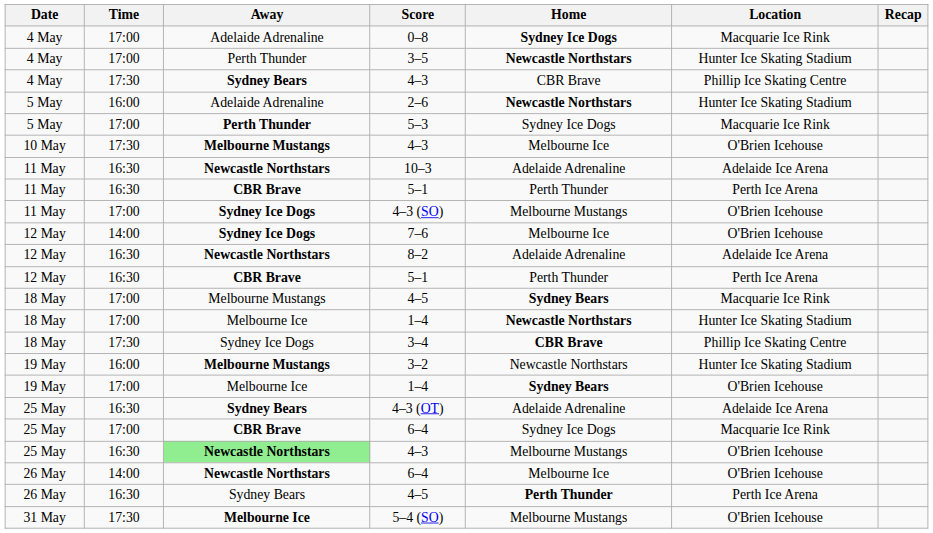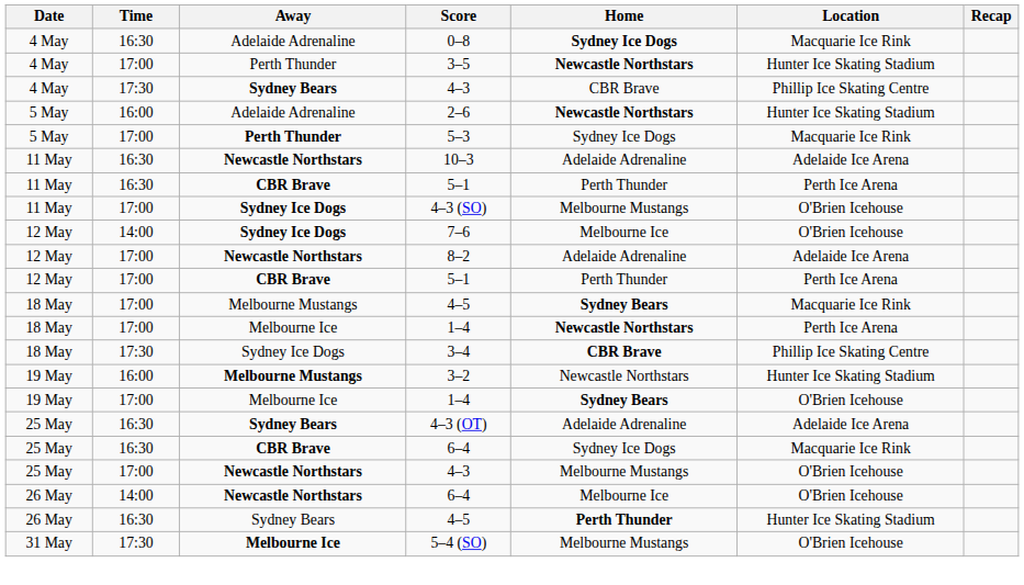 <table class="wikitable" width="85%" style="margin: 1em auto 1em auto">
 <tr>
 <th width="5%">Date</th>
 <th width="5%">Time</th>
 <th width="13%">Away</th>
 <th width="6%">Score</th>
 <th width="13%">Home</th>
 <th width="13%">Location</th>
 <th width="1%">Recap</th>
 </tr>
 <tr align="center">
 <td>4 May</td>
-<td>17:00</td>
+<td>16:30</td>
 <td>Adelaide Adrenaline</td>
 <td>0–8</td>
 <td><strong>Sydney Ice Dogs</strong></td>
 <td>Macquarie Ice Rink</td>
 <td></td>
 </tr>
 <tr align="center">
 <td>4 May</td>
 <td>17:00</td>
 <td>Perth Thunder</td>
 <td>3–5</td>
 <td><strong>Newcastle Northstars</strong></td>
 <td>Hunter Ice Skating Stadium</td>
 <td></td>
 </tr>
 <tr align="center">
 <td>4 May</td>
 <td>17:30</td>
 <td><strong>Sydney Bears</strong></td>
 <td>4–3</td>
 <td>CBR Brave</td>
 <td>Phillip Ice Skating Centre</td>
 <td></td>
 </tr>
 <tr align="center">
 <td>5 May</td>
 <td>16:00</td>
 <td>Adelaide Adrenaline</td>
 <td>2–6</td>
 <td><strong>Newcastle Northstars</strong></td>
 <td>Hunter Ice Skating Stadium</td>
 <td></td>
 </tr>
 <tr align="center">
 <td>5 May</td>
 <td>17:00</td>
 <td><strong>Perth Thunder</strong></td>
 <td>5–3</td>
 <td>Sydney Ice Dogs</td>
 <td>Macquarie Ice Rink</td>
 <td></td>
 </tr>
 <tr align="center">
-<td>10 May</td>
-<td>17:30</td>
-<td><strong>Melbourne Mustangs</strong></td>
-<td>4–3</td>
-<td>Melbourne Ice</td>
-<td>O'Brien Icehouse</td>
-<td></td>
-</tr>
-<tr align="center">
 <td>11 May</td>
 <td>16:30</td>
 <td><strong>Newcastle Northstars</strong></td>
 <td>10–3</td>
 <td>Adelaide Adrenaline</td>
 <td>Adelaide Ice Arena</td>
 <td></td>
 </tr>
 <tr align="center">
 <td>11 May</td>
 <td>16:30</td>
 <td><strong>CBR Brave</strong></td>
 <td>5–1</td>
 <td>Perth Thunder</td>
 <td>Perth Ice Arena</td>
 <td></td>
 </tr>
 <tr align="center">
 <td>11 May</td>
 <td>17:00</td>
 <td><strong>Sydney Ice Dogs</strong></td>
 <td>4–3 (<a href='#'>SO</a>)</td>
 <td>Melbourne Mustangs</td>
 <td>O'Brien Icehouse</td>
 <td></td>
 </tr>
 <tr align="center">
 <td>12 May</td>
 <td>14:00</td>
 <td><strong>Sydney Ice Dogs</strong></td>
 <td>7–6</td>
 <td>Melbourne Ice</td>
 <td>O'Brien Icehouse</td>
 <td></td>
 </tr>
 <tr align="center">
 <td>12 May</td>
-<td>16:30</td>
+<td>17:00</td>
 <td><strong>Newcastle Northstars</strong></td>
 <td>8–2</td>
 <td>Adelaide Adrenaline</td>
 <td>Adelaide Ice Arena</td>
 <td></td>
 </tr>
 <tr align="center">
 <td>12 May</td>
-<td>16:30</td>
+<td>17:00</td>
 <td><strong>CBR Brave</strong></td>
 <td>5–1</td>
 <td>Perth Thunder</td>
 <td>Perth Ice Arena</td>
 <td></td>
 </tr>
 <tr align="center">
 <td>18 May</td>
 <td>17:00</td>
 <td>Melbourne Mustangs</td>
 <td>4–5</td>
 <td><strong>Sydney Bears</strong></td>
 <td>Macquarie Ice Rink</td>
 <td></td>
 </tr>
 <tr align="center">
 <td>18 May</td>
 <td>17:00</td>
 <td>Melbourne Ice</td>
 <td>1–4</td>
 <td><strong>Newcastle Northstars</strong></td>
-<td>Hunter Ice Skating Stadium</td>
+<td>Perth Ice Arena</td>
 <td></td>
 </tr>
 <tr align="center">
 <td>18 May</td>
 <td>17:30</td>
 <td>Sydney Ice Dogs</td>
 <td>3–4</td>
 <td><strong>CBR Brave</strong></td>
 <td>Phillip Ice Skating Centre</td>
 <td></td>
 </tr>
 <tr align="center">
 <td>19 May</td>
 <td>16:00</td>
 <td><strong>Melbourne Mustangs</strong></td>
 <td>3–2</td>
 <td>Newcastle Northstars</td>
 <td>Hunter Ice Skating Stadium</td>
 <td></td>
 </tr>
 <tr align="center">
 <td>19 May</td>
 <td>17:00</td>
 <td>Melbourne Ice</td>
 <td>1–4</td>
 <td><strong>Sydney Bears</strong></td>
 <td>O'Brien Icehouse</td>
 <td></td>
 </tr>
 <tr align="center">
 <td>25 May</td>
 <td>16:30</td>
 <td><strong>Sydney Bears</strong></td>
 <td>4–3 (<a href='#'>OT</a>)</td>
 <td>Adelaide Adrenaline</td>
 <td>Adelaide Ice Arena</td>
 <td></td>
 </tr>
 <tr align="center">
 <td>25 May</td>
-<td>17:00</td>
+<td>16:30</td>
 <td><strong>CBR Brave</strong></td>
 <td>6–4</td>
 <td>Sydney Ice Dogs</td>
 <td>Macquarie Ice Rink</td>
 <td></td>
 </tr>
 <tr align="center">
 <td>25 May</td>
-<td>16:30</td>
-<td style="background: lightgreen;"><strong>Newcastle Northstars</strong></td>
+<td>17:00</td>
+<td><strong>Newcastle Northstars</strong></td>
 <td>4–3</td>
 <td>Melbourne Mustangs</td>
 <td>O'Brien Icehouse</td>
 <td></td>
 </tr>
 <tr align="center">
 <td>26 May</td>
 <td>14:00</td>
 <td><strong>Newcastle Northstars</strong></td>
 <td>6–4</td>
 <td>Melbourne Ice</td>
 <td>O'Brien Icehouse</td>
 <td></td>
 </tr>
 <tr align="center">
 <td>26 May</td>
 <td>16:30</td>
 <td>Sydney Bears</td>
 <td>4–5</td>
 <td><strong>Perth Thunder</strong></td>
-<td>Perth Ice Arena</td>
+<td>Hunter Ice Skating Stadium</td>
 <td></td>
 </tr>
 <tr align="center">
 <td>31 May</td>
 <td>17:30</td>
 <td><strong>Melbourne Ice</strong></td>
 <td>5–4 (<a href='#'>SO</a>)</td>
 <td>Melbourne Mustangs</td>
 <td>O'Brien Icehouse</td>
 <td></td>
 </tr>
 </table>
